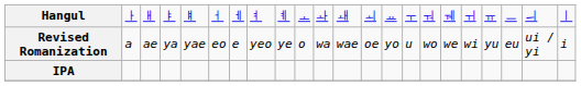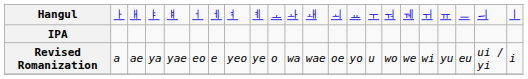 <table class="wikitable">
 <tr>
 <th>Hangul</th>
 <td><a href='#'>ㅏ</a></td>
 <td><a href='#'>ㅐ</a></td>
 <td><a href='#'>ㅑ</a></td>
 <td><a href='#'>ㅒ</a></td>
 <td><a href='#'>ㅓ</a></td>
 <td><a href='#'>ㅔ</a></td>
 <td><a href='#'>ㅕ</a></td>
 <td><a href='#'>ㅖ</a></td>
 <td><a href='#'>ㅗ</a></td>
 <td><a href='#'>ㅘ</a></td>
 <td><a href='#'>ㅙ</a></td>
 <td><a href='#'>ㅚ</a></td>
 <td><a href='#'>ㅛ</a></td>
 <td><a href='#'>ㅜ</a></td>
 <td><a href='#'>ㅝ</a></td>
 <td><a href='#'>ㅞ</a></td>
 <td><a href='#'>ㅟ</a></td>
 <td><a href='#'>ㅠ</a></td>
 <td><a href='#'>ㅡ</a></td>
 <td><a href='#'>ㅢ</a></td>
 <td><a href='#'>ㅣ</a></td>
 </tr>
 <tr>
+<th>IPA</th>
+<td></td>
+<td></td>
+<td></td>
+<td></td>
+<td></td>
+<td></td>
+<td></td>
+<td></td>
+<td></td>
+<td></td>
+<td></td>
+<td></td>
+<td></td>
+<td></td>
+<td></td>
+<td></td>
+<td></td>
+<td></td>
+<td></td>
+<td></td>
+<td></td>
+</tr>
+<tr>
 <th>Revised Romanization</th>
 <td><em>a</em></td>
 <td><em>ae</em></td>
 <td><em>ya</em></td>
 <td><em>yae</em></td>
 <td><em>eo</em></td>
 <td><em>e</em></td>
 <td><em>yeo</em></td>
 <td><em>ye</em></td>
 <td><em>o</em></td>
 <td><em>wa</em></td>
 <td><em>wae</em></td>
 <td><em>oe</em></td>
 <td><em>yo</em></td>
 <td><em>u</em></td>
 <td><em>wo</em></td>
 <td><em>we</em></td>
 <td><em>wi</em></td>
 <td><em>yu</em></td>
 <td><em>eu</em></td>
 <td><em>ui / yi</em></td>
 <td><em>i</em></td>
 </tr>
 <tr>
-<th>IPA</th>
-<td></td>
-<td></td>
-<td></td>
-<td></td>
-<td></td>
-<td></td>
-<td></td>
-<td></td>
-<td></td>
-<td></td>
-<td></td>
-<td></td>
-<td></td>
-<td></td>
-<td></td>
-<td></td>
-<td></td>
-<td></td>
-<td></td>
-<td></td>
-<td></td>
-</tr>
-<tr>
 </tr>
 </table>
